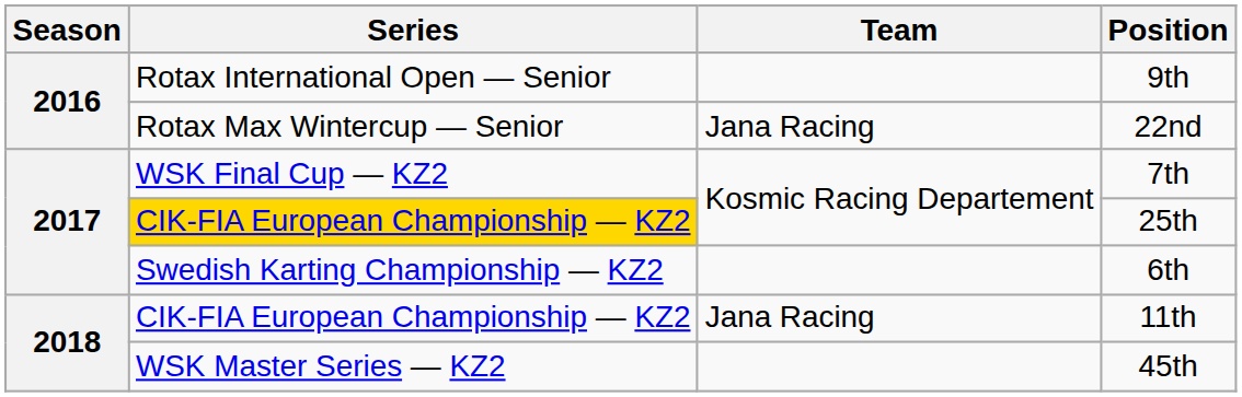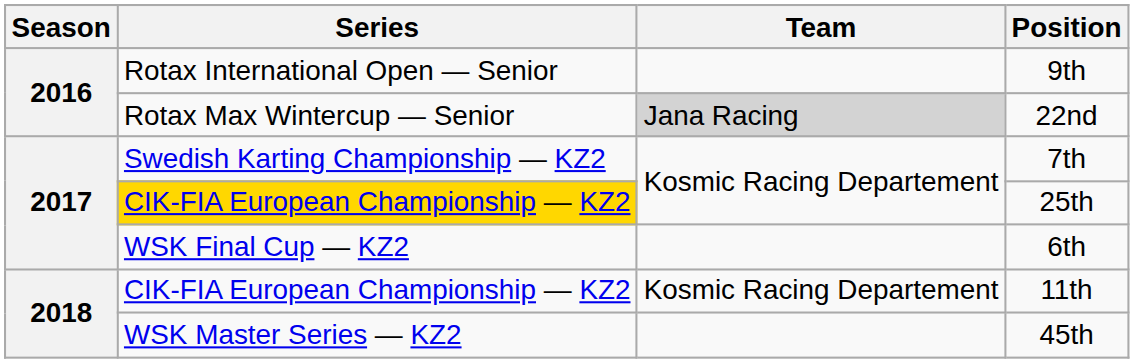 <table class="wikitable" style="font-size: 85%; text-align:center">
 <tr>
 <th>Season</th>
 <th>Series</th>
 <th>Team</th>
 <th>Position</th>
 </tr>
 <tr>
 <th rowspan="2">2016</th>
 <td align="left">Rotax International Open — Senior</td>
 <td align="left"></td>
 <td>9th</td>
 </tr>
 <tr>
 <td align="left">Rotax Max Wintercup — Senior</td>
-<td align="left">Jana Racing</td>
+<td align="left" style="background: lightgrey;">Jana Racing</td>
 <td>22nd</td>
 </tr>
 <tr>
 <th rowspan="3">2017</th>
-<td align="left"><a href='#'>WSK Final Cup</a> — <a href='#'>KZ2</a></td>
+<td align="left"><a href='#'>Swedish Karting Championship</a> — <a href='#'>KZ2</a></td>
 <td rowspan="2" align="left">Kosmic Racing Departement</td>
 <td>7th</td>
 </tr>
 <tr>
 <td align="left" style="background: gold;"><a href='#'>CIK-FIA European Championship</a> — <a href='#'>KZ2</a></td>
 <td>25th</td>
 </tr>
 <tr>
-<td align="left"><a href='#'>Swedish Karting Championship</a> — <a href='#'>KZ2</a></td>
+<td align="left"><a href='#'>WSK Final Cup</a> — <a href='#'>KZ2</a></td>
 <td align="left"></td>
 <td>6th</td>
 </tr>
 <tr>
 <th rowspan="2">2018</th>
 <td align="left"><a href='#'>CIK-FIA European Championship</a> — <a href='#'>KZ2</a></td>
-<td align="left">Jana Racing</td>
+<td>Kosmic Racing Departement</td>
 <td>11th</td>
 </tr>
 <tr>
 <td align="left"><a href='#'>WSK Master Series</a> — <a href='#'>KZ2</a></td>
 <td align="left"></td>
 <td>45th</td>
 </tr>
 </table>
